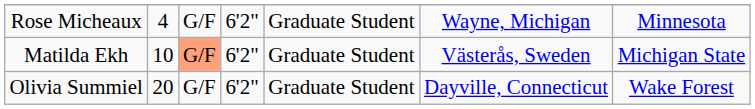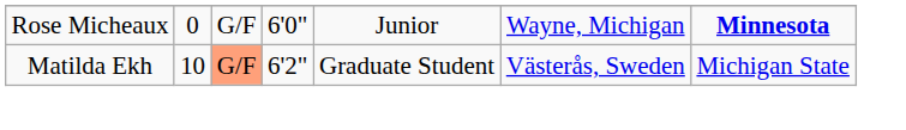 <table class="wikitable sortable" border="1" style="text-align: center;">
 <tr align=center>
 </tr>
 <tr>
 <td>Rose Micheaux</td>
-<td>4</td>
+<td>0</td>
 <td>G/F</td>
-<td>6'2"</td>
-<td>Graduate Student</td>
+<td>6'0"</td>
+<td>Junior</td>
 <td><a href='#'>Wayne, Michigan</a></td>
-<td><a href='#'>Minnesota</a></td>
+<td><strong><a href='#'>Minnesota</a></strong></td>
 </tr>
 <tr>
 <td>Matilda Ekh</td>
 <td>10</td>
 <td style="background: lightsalmon;">G/F</td>
 <td>6'2"</td>
 <td>Graduate Student</td>
 <td><a href='#'>Västerås, Sweden</a></td>
 <td><a href='#'>Michigan State</a></td>
 </tr>
-<tr>
-<td>Olivia Summiel</td>
-<td>20</td>
-<td>G/F</td>
-<td>6'2"</td>
-<td>Graduate Student</td>
-<td><a href='#'>Dayville, Connecticut</a></td>
-<td><a href='#'>Wake Forest</a></td>
-</tr>
 </table>
